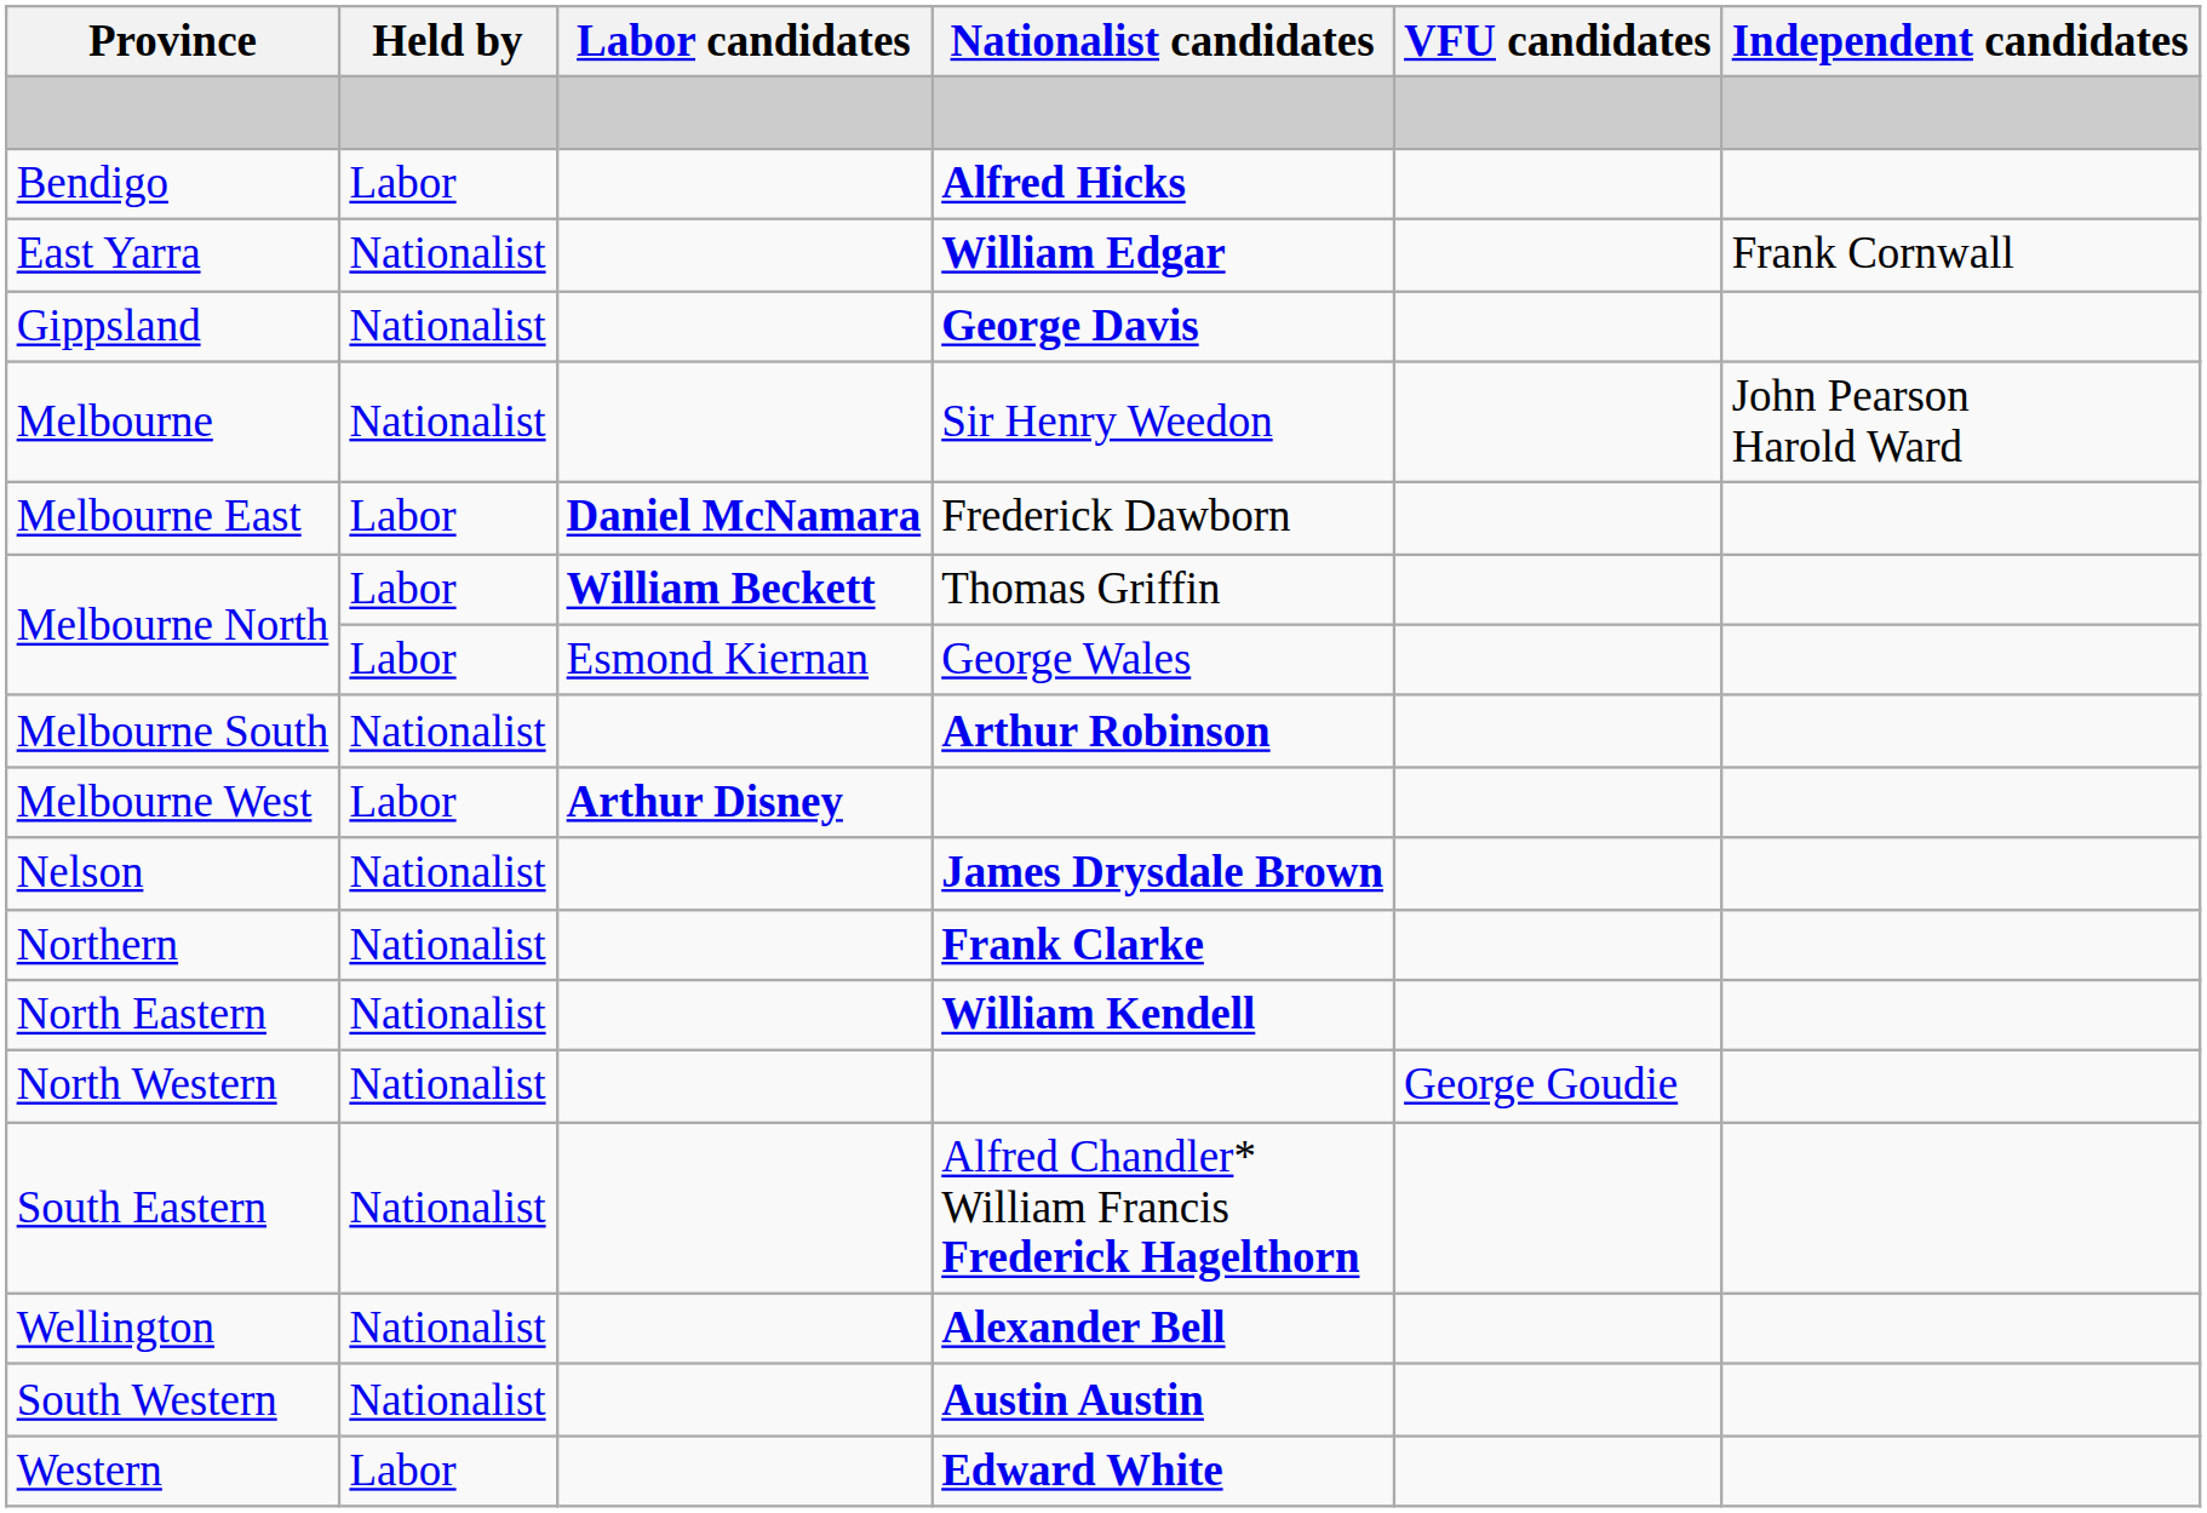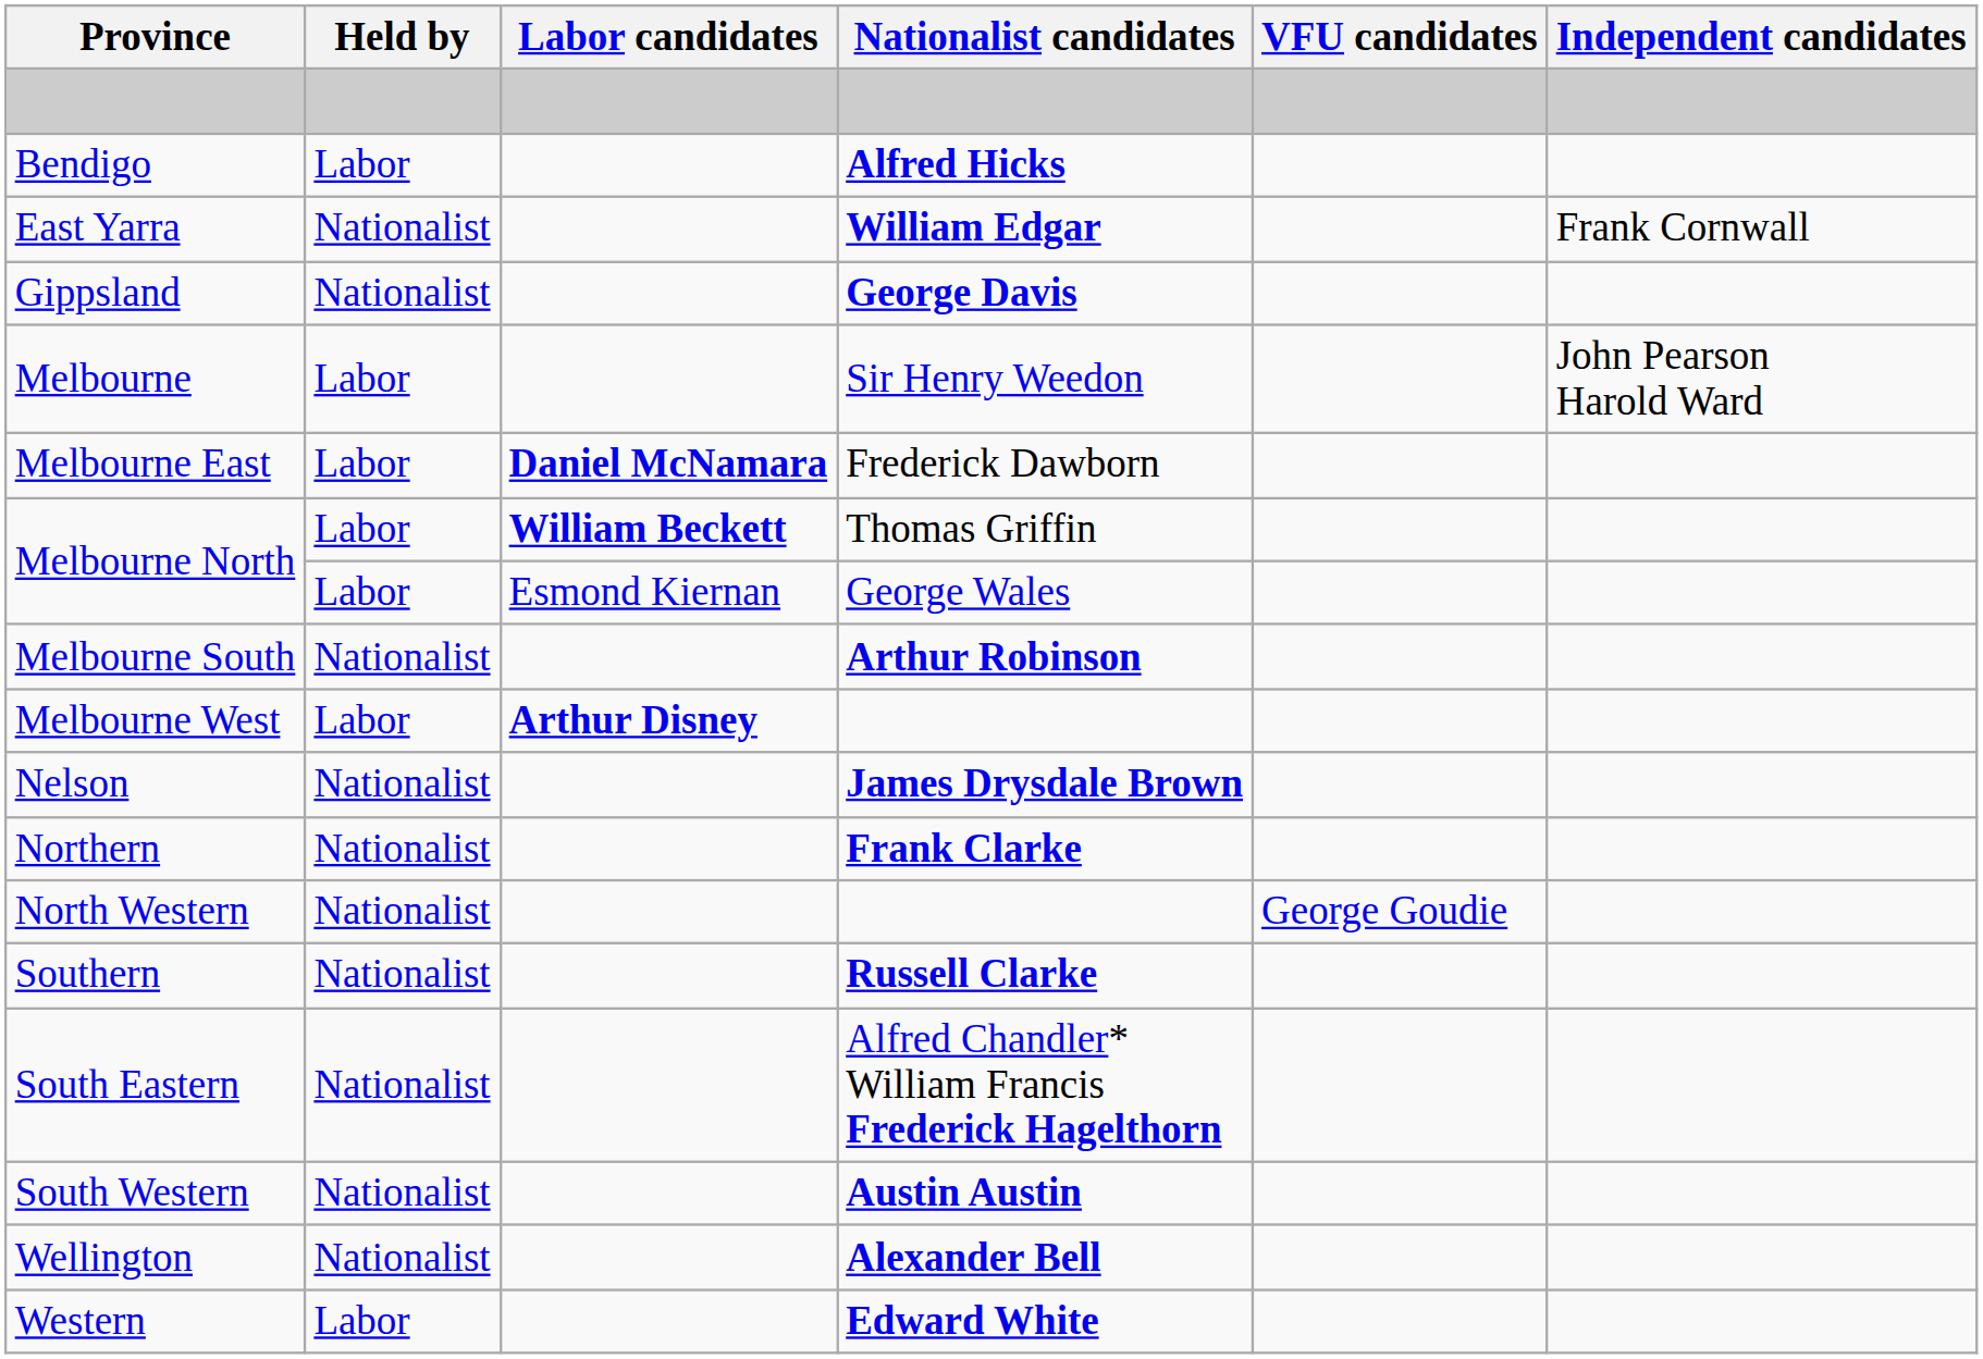 <table class="wikitable">
 <tr>
 <th>Province</th>
 <th>Held by</th>
 <th><a href='#'>Labor</a> candidates</th>
 <th><a href='#'>Nationalist</a> candidates</th>
 <th><a href='#'>VFU</a> candidates</th>
 <th><a href='#'>Independent</a> candidates</th>
 </tr>
 <tr bgcolor="#cccccc">
 <td></td>
 <td></td>
 <td></td>
 <td></td>
 <td></td>
 <td> </td>
 </tr>
 <tr>
 <td><a href='#'>Bendigo</a></td>
 <td><a href='#'>Labor</a></td>
 <td></td>
 <td><strong><a href='#'>Alfred Hicks</a></strong></td>
 <td></td>
 <td></td>
 </tr>
 <tr>
 <td><a href='#'>East Yarra</a></td>
 <td><a href='#'>Nationalist</a></td>
 <td></td>
 <td><strong><a href='#'>William Edgar</a></strong></td>
 <td></td>
 <td>Frank Cornwall</td>
 </tr>
 <tr>
 <td><a href='#'>Gippsland</a></td>
 <td><a href='#'>Nationalist</a></td>
 <td></td>
 <td><strong><a href='#'>George Davis</a></strong></td>
 <td></td>
 <td></td>
 </tr>
 <tr>
 <td><a href='#'>Melbourne</a></td>
-<td><a href='#'>Nationalist</a></td>
+<td><a href='#'>Labor</a></td>
 <td></td>
 <td><a href='#'>Sir Henry Weedon</a></td>
 <td></td>
 <td>John Pearson <br> Harold Ward</td>
 </tr>
 <tr>
 <td><a href='#'>Melbourne East</a></td>
 <td><a href='#'>Labor</a></td>
 <td><strong><a href='#'>Daniel McNamara</a></strong></td>
 <td>Frederick Dawborn</td>
 <td></td>
 <td></td>
 </tr>
 <tr>
 <td rowspan=2><a href='#'>Melbourne North</a></td>
 <td><a href='#'>Labor</a></td>
 <td><strong><a href='#'>William Beckett</a></strong></td>
 <td>Thomas Griffin</td>
 <td></td>
 <td></td>
 </tr>
 <tr>
 <td><a href='#'>Labor</a></td>
 <td><a href='#'>Esmond Kiernan</a></td>
 <td><a href='#'>George Wales</a></td>
 <td></td>
 <td></td>
 </tr>
 <tr>
 <td><a href='#'>Melbourne South</a></td>
 <td><a href='#'>Nationalist</a></td>
 <td></td>
 <td><strong><a href='#'>Arthur Robinson</a></strong></td>
 <td></td>
 <td></td>
 </tr>
 <tr>
 <td><a href='#'>Melbourne West</a></td>
 <td><a href='#'>Labor</a></td>
 <td><strong><a href='#'>Arthur Disney</a></strong></td>
 <td></td>
 <td></td>
 <td></td>
 </tr>
 <tr>
 <td><a href='#'>Nelson</a></td>
 <td><a href='#'>Nationalist</a></td>
 <td></td>
 <td><strong><a href='#'>James Drysdale Brown</a></strong></td>
 <td></td>
 <td></td>
 </tr>
 <tr>
 <td><a href='#'>Northern</a></td>
 <td><a href='#'>Nationalist</a></td>
 <td></td>
 <td><strong><a href='#'>Frank Clarke</a></strong></td>
 <td></td>
 <td></td>
 </tr>
 <tr>
-<td><a href='#'>North Eastern</a></td>
-<td><a href='#'>Nationalist</a></td>
-<td></td>
-<td><strong><a href='#'>William Kendell</a></strong></td>
-<td></td>
-<td></td>
-</tr>
-<tr>
 <td><a href='#'>North Western</a></td>
 <td><a href='#'>Nationalist</a></td>
 <td></td>
 <td></td>
 <td><a href='#'>George Goudie</a></td>
 <td></td>
 </tr>
 <tr>
+<td><a href='#'>Southern</a></td>
+<td><a href='#'>Nationalist</a></td>
+<td></td>
+<td><strong><a href='#'>Russell Clarke</a></strong></td>
+<td></td>
+<td></td>
+</tr>
+<tr>
 <td><a href='#'>South Eastern</a></td>
 <td><a href='#'>Nationalist</a></td>
 <td></td>
 <td><a href='#'>Alfred Chandler</a>* <br> William Francis <br> <strong><a href='#'>Frederick Hagelthorn</a></strong></td>
+<td></td>
+<td></td>
+</tr>
+<tr>
+<td><a href='#'>South Western</a></td>
+<td><a href='#'>Nationalist</a></td>
+<td></td>
+<td><strong><a href='#'>Austin Austin</a></strong></td>
 <td></td>
 <td></td>
 </tr>
 <tr>
 <td><a href='#'>Wellington</a></td>
 <td><a href='#'>Nationalist</a></td>
 <td></td>
 <td><strong><a href='#'>Alexander Bell</a></strong></td>
 <td></td>
 <td></td>
 </tr>
 <tr>
-<td><a href='#'>South Western</a></td>
-<td><a href='#'>Nationalist</a></td>
-<td></td>
-<td><strong><a href='#'>Austin Austin</a></strong></td>
-<td></td>
-<td></td>
-</tr>
-<tr>
 <td><a href='#'>Western</a></td>
 <td><a href='#'>Labor</a></td>
 <td></td>
 <td><strong><a href='#'>Edward White</a></strong></td>
 <td></td>
 <td></td>
 </tr>
 </table>
